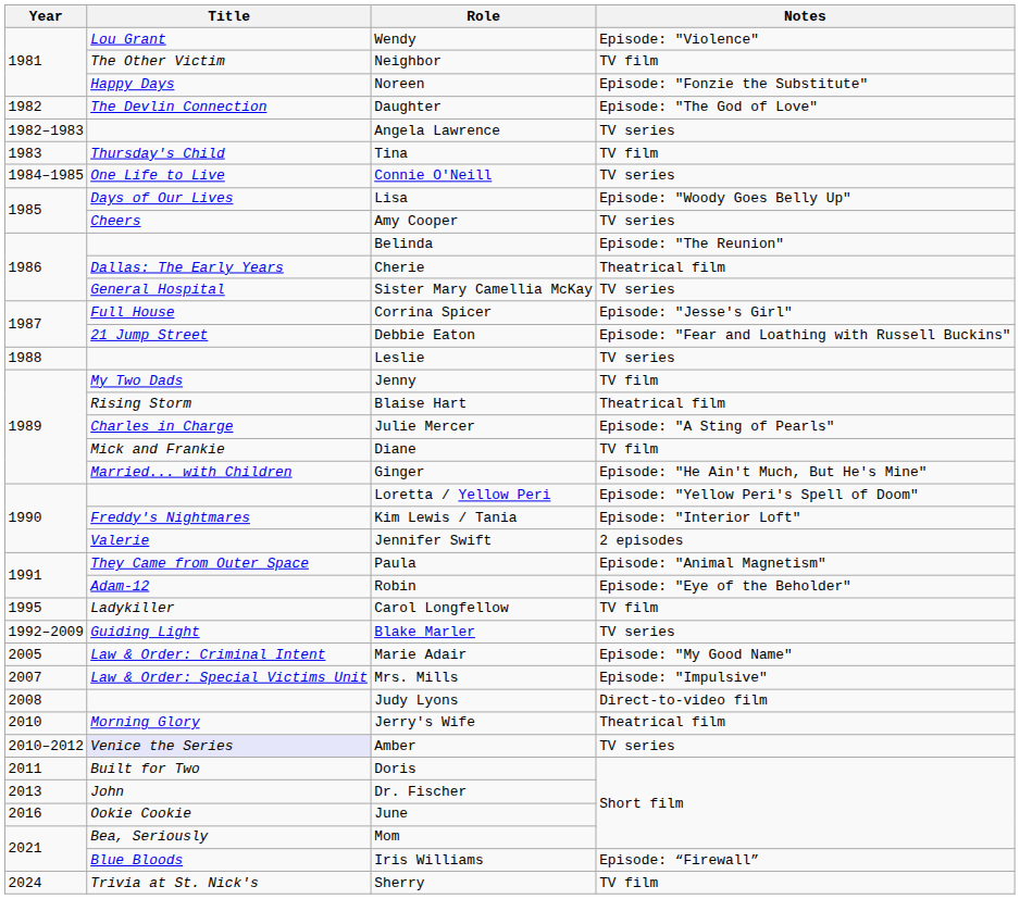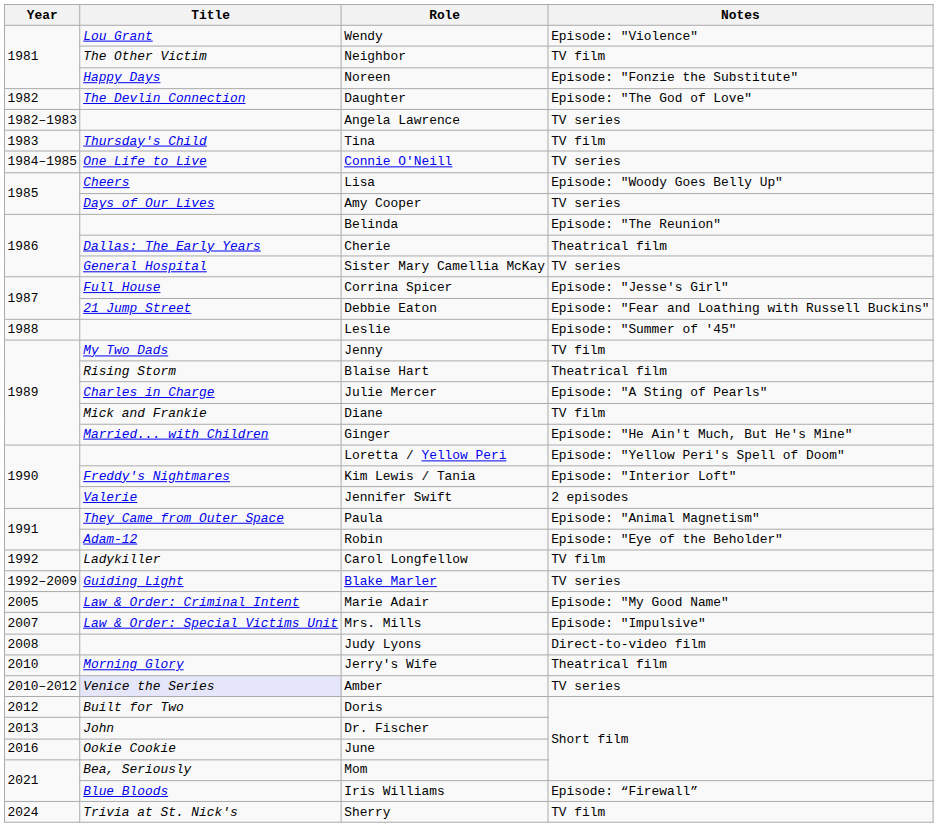 <table class="wikitable sortable">
 <tr>
 <th>Year</th>
 <th>Title</th>
 <th>Role</th>
 <th class="unsortable">Notes</th>
 </tr>
 <tr>
 <td rowspan =3>1981</td>
 <td><em><a href='#'>Lou Grant</a></em></td>
 <td>Wendy</td>
 <td>Episode: "Violence"</td>
 </tr>
 <tr>
 <td><em>The Other Victim</em></td>
 <td>Neighbor</td>
 <td>TV film</td>
 </tr>
 <tr>
 <td><em><a href='#'>Happy Days</a></em></td>
 <td>Noreen</td>
 <td>Episode: "Fonzie the Substitute"</td>
 </tr>
 <tr>
 <td>1982</td>
 <td><em><a href='#'>The Devlin Connection</a></em></td>
 <td>Daughter</td>
 <td>Episode: "The God of Love"</td>
 </tr>
 <tr>
 <td>1982–1983</td>
 <td><em></em></td>
 <td>Angela Lawrence</td>
 <td>TV series</td>
 </tr>
 <tr>
 <td>1983</td>
 <td><em><a href='#'>Thursday's Child</a></em></td>
 <td>Tina</td>
 <td>TV film</td>
 </tr>
 <tr>
 <td>1984–1985</td>
 <td><em><a href='#'>One Life to Live</a></em></td>
 <td><a href='#'>Connie O'Neill</a></td>
 <td>TV series</td>
 </tr>
 <tr>
 <td rowspan =2>1985</td>
-<td><em><a href='#'>Days of Our Lives</a></em></td>
+<td><em><a href='#'>Cheers</a></em></td>
 <td>Lisa</td>
 <td>Episode: "Woody Goes Belly Up"</td>
 </tr>
 <tr>
-<td><em><a href='#'>Cheers</a></em></td>
+<td><em><a href='#'>Days of Our Lives</a></em></td>
 <td>Amy Cooper</td>
 <td>TV series</td>
 </tr>
 <tr>
 <td rowspan =3>1986</td>
 <td><em></em></td>
 <td>Belinda</td>
 <td>Episode: "The Reunion"</td>
 </tr>
 <tr>
 <td><em><a href='#'>Dallas: The Early Years</a></em></td>
 <td>Cherie</td>
 <td>Theatrical film</td>
 </tr>
 <tr>
 <td><em><a href='#'>General Hospital</a></em></td>
 <td>Sister Mary Camellia McKay</td>
 <td>TV series</td>
 </tr>
 <tr>
 <td rowspan = 2>1987</td>
 <td><em><a href='#'>Full House</a></em></td>
 <td>Corrina Spicer</td>
 <td>Episode: "Jesse's Girl"</td>
 </tr>
 <tr>
 <td><em><a href='#'>21 Jump Street</a></em></td>
 <td>Debbie Eaton</td>
 <td>Episode: "Fear and Loathing with Russell Buckins"</td>
 </tr>
 <tr>
 <td>1988</td>
 <td><em></em></td>
 <td>Leslie</td>
-<td>TV series</td>
+<td>Episode: "Summer of '45"</td>
 </tr>
 <tr>
 <td rowspan = 5>1989</td>
 <td><em><a href='#'>My Two Dads</a></em></td>
 <td>Jenny</td>
 <td>TV film</td>
 </tr>
 <tr>
 <td><em>Rising Storm</em></td>
 <td>Blaise Hart</td>
 <td>Theatrical film</td>
 </tr>
 <tr>
 <td><em><a href='#'>Charles in Charge</a></em></td>
 <td>Julie Mercer</td>
 <td>Episode: "A Sting of Pearls"</td>
 </tr>
 <tr>
 <td><em>Mick and Frankie</em></td>
 <td>Diane</td>
 <td>TV film</td>
 </tr>
 <tr>
 <td><em><a href='#'>Married... with Children</a></em></td>
 <td>Ginger</td>
 <td>Episode: "He Ain't Much, But He's Mine"</td>
 </tr>
 <tr>
 <td rowspan = 3>1990</td>
 <td><em></em></td>
 <td>Loretta / <a href='#'>Yellow Peri</a></td>
 <td>Episode: "Yellow Peri's Spell of Doom"</td>
 </tr>
 <tr>
 <td><em><a href='#'>Freddy's Nightmares</a></em></td>
 <td>Kim Lewis / Tania</td>
 <td>Episode: "Interior Loft"</td>
 </tr>
 <tr>
 <td><em><a href='#'>Valerie</a></em></td>
 <td>Jennifer Swift</td>
 <td>2 episodes</td>
 </tr>
 <tr>
 <td rowspan = 2>1991</td>
 <td><em><a href='#'>They Came from Outer Space</a></em></td>
 <td>Paula</td>
 <td>Episode: "Animal Magnetism"</td>
 </tr>
 <tr>
 <td><em><a href='#'>Adam-12</a></em></td>
 <td>Robin</td>
 <td>Episode: "Eye of the Beholder"</td>
 </tr>
 <tr>
-<td>1995</td>
+<td>1992</td>
 <td><em>Ladykiller</em></td>
 <td>Carol Longfellow</td>
 <td>TV film</td>
 </tr>
 <tr>
 <td>1992–2009</td>
 <td><em><a href='#'>Guiding Light</a></em></td>
 <td><a href='#'>Blake Marler</a></td>
 <td>TV series</td>
 </tr>
 <tr>
 <td>2005</td>
 <td><em><a href='#'>Law & Order: Criminal Intent</a></em></td>
 <td>Marie Adair</td>
 <td>Episode: "My Good Name"</td>
 </tr>
 <tr>
 <td>2007</td>
 <td><em><a href='#'>Law & Order: Special Victims Unit</a></em></td>
 <td>Mrs. Mills</td>
 <td>Episode: "Impulsive"</td>
 </tr>
 <tr>
 <td>2008</td>
 <td><em></em></td>
 <td>Judy Lyons</td>
 <td>Direct-to-video film</td>
 </tr>
 <tr>
 <td>2010</td>
 <td><em><a href='#'>Morning Glory</a></em></td>
 <td>Jerry's Wife</td>
 <td>Theatrical film</td>
 </tr>
 <tr>
 <td>2010–2012</td>
 <td style="background: lavender;"><em>Venice the Series</em></td>
 <td>Amber</td>
 <td>TV series</td>
 </tr>
 <tr>
-<td>2011</td>
+<td>2012</td>
 <td><em>Built for Two</em></td>
 <td>Doris</td>
 <td rowspan = 4>Short film</td>
 </tr>
 <tr>
 <td>2013</td>
 <td><em>John</em></td>
 <td>Dr. Fischer</td>
 </tr>
 <tr>
 <td>2016</td>
 <td><em>Ookie Cookie</em></td>
 <td>June</td>
 </tr>
 <tr>
 <td rowspan = 2>2021</td>
 <td><em>Bea, Seriously</em></td>
 <td>Mom</td>
 </tr>
 <tr>
 <td><em><a href='#'>Blue Bloods</a> </em></td>
 <td>Iris Williams</td>
 <td>Episode: “Firewall”</td>
 </tr>
 <tr>
 <td>2024</td>
 <td><em>Trivia at St. Nick's</em></td>
 <td>Sherry</td>
 <td>TV film</td>
 </tr>
 </table>
